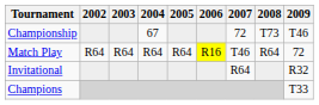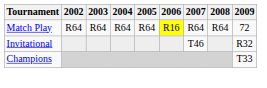 <table class="wikitable" style="text-align:center;">
 <tr>
 <th>Tournament</th>
 <th>2002</th>
 <th>2003</th>
 <th>2004</th>
 <th>2005</th>
 <th>2006</th>
 <th>2007</th>
 <th>2008</th>
 <th>2009</th>
 </tr>
 <tr>
-<td align="left"><a href='#'>Championship</a></td>
-<td style="background:#eeeeee;"></td>
-<td style="background:#eeeeee;"></td>
-<td>67</td>
-<td style="background:#eeeeee;"></td>
-<td style="background:#eeeeee;"></td>
-<td>72</td>
-<td>T73</td>
-<td>T46</td>
-</tr>
-<tr>
 <td align="left"><a href='#'>Match Play</a></td>
 <td>R64</td>
 <td>R64</td>
 <td>R64</td>
 <td>R64</td>
 <td style="background:yellow;">R16</td>
-<td>T46</td>
+<td>R64</td>
 <td>R64</td>
 <td>72</td>
 </tr>
 <tr>
 <td align="left"><a href='#'>Invitational</a></td>
 <td style="background:#eeeeee;"></td>
 <td style="background:#eeeeee;"></td>
 <td style="background:#eeeeee;"></td>
 <td style="background:#eeeeee;"></td>
 <td style="background:#eeeeee;"></td>
-<td>R64</td>
+<td>T46</td>
 <td style="background:#eeeeee;"></td>
 <td>R32</td>
 </tr>
 <tr>
 <td align="left"><a href='#'>Champions</a></td>
 <td style="background:#D3D3D3;" colspan=7></td>
 <td>T33</td>
 </tr>
 </table>
